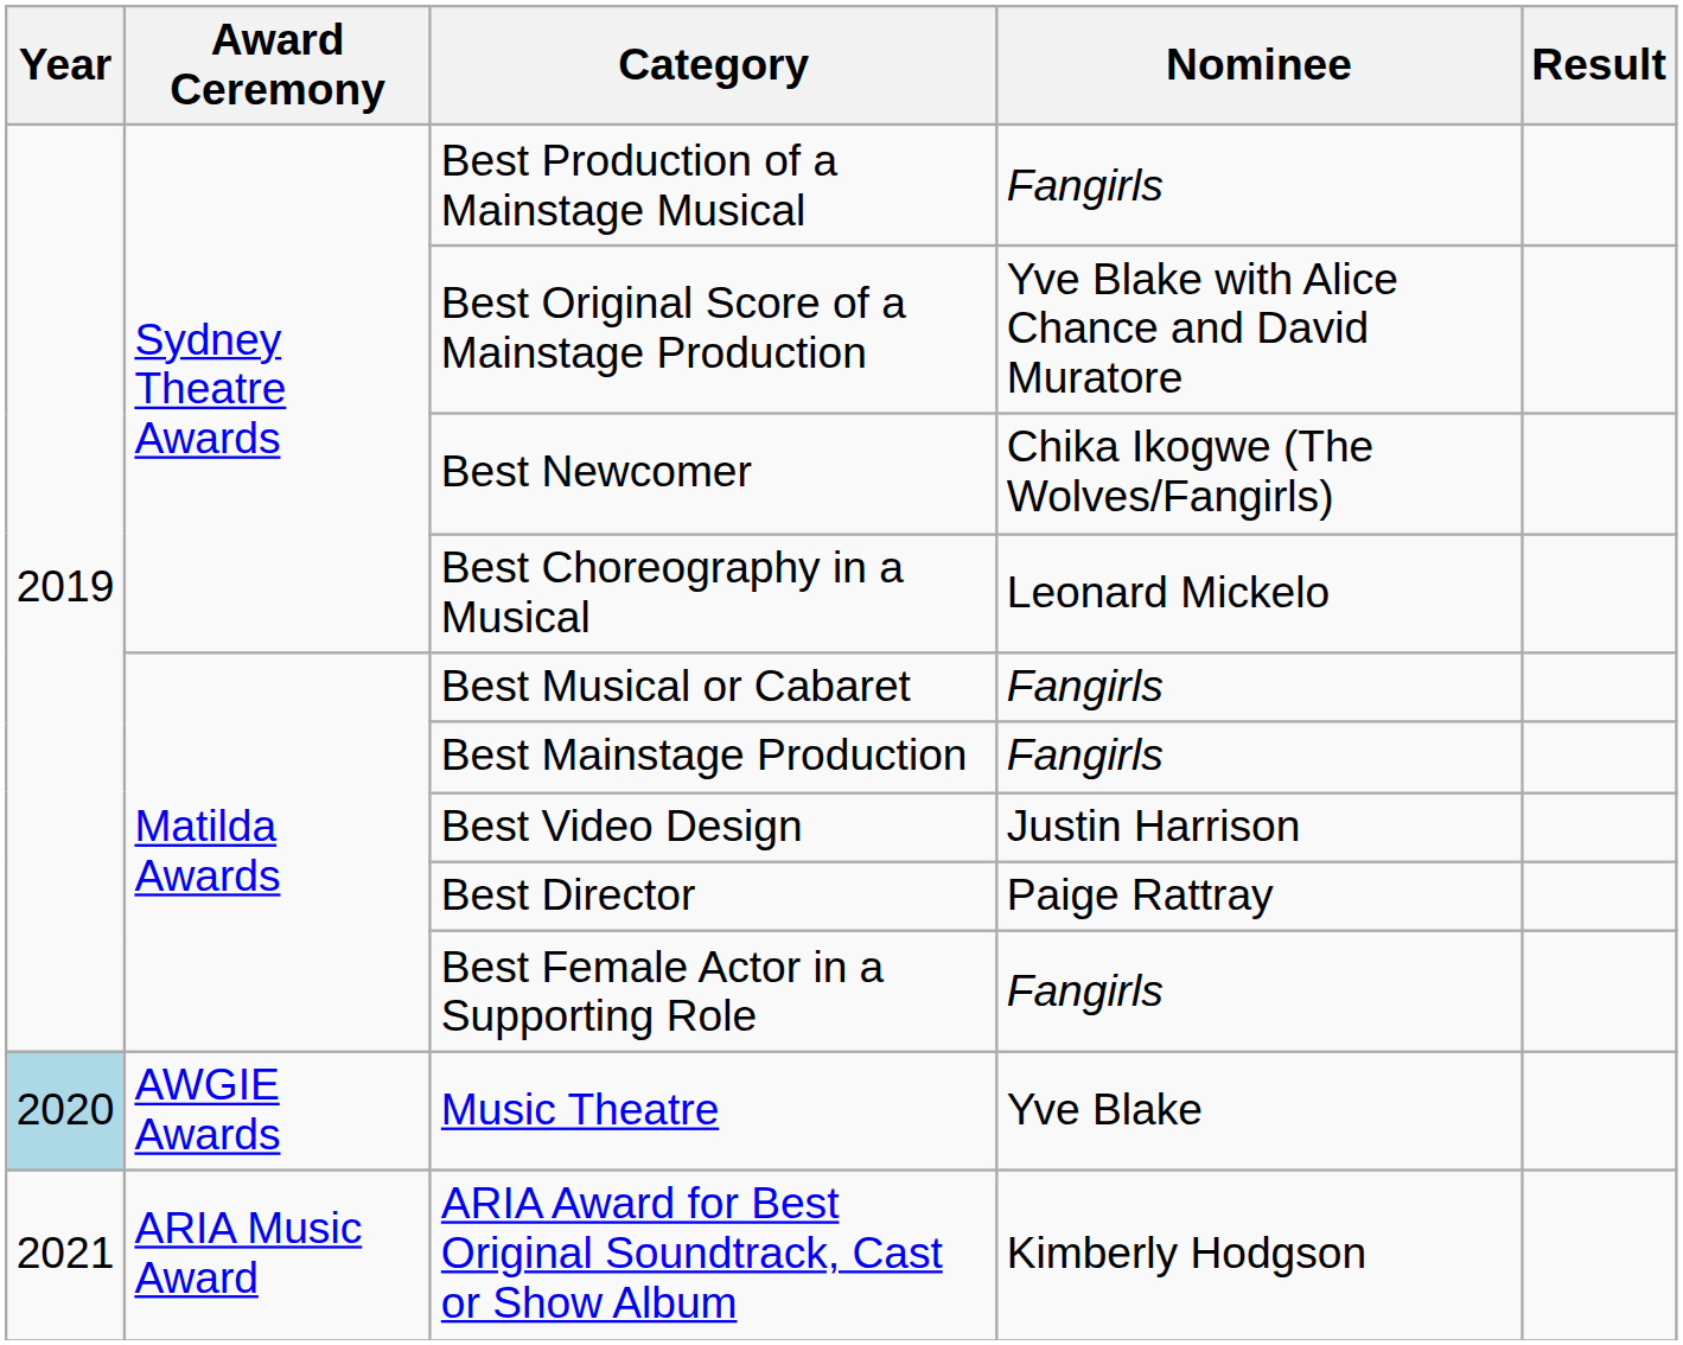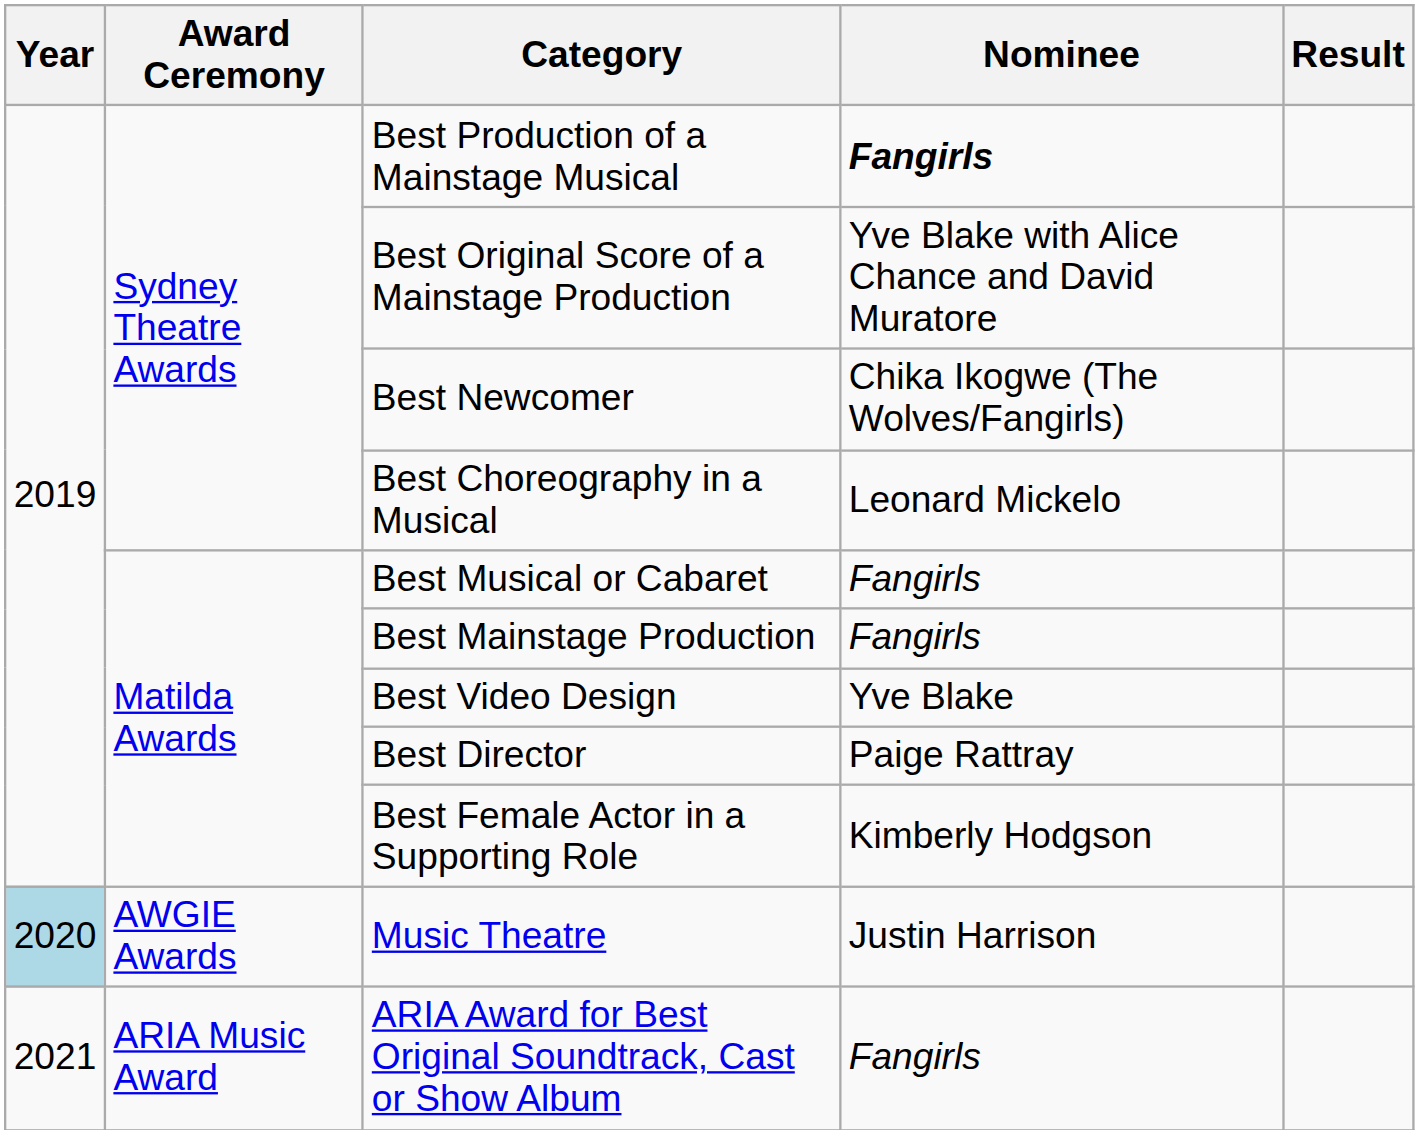 <table class="wikitable">
 <tr>
 <th>Year</th>
 <th>Award Ceremony</th>
 <th>Category</th>
 <th>Nominee</th>
 <th>Result</th>
 </tr>
 <tr>
 <td rowspan="9">2019</td>
 <td rowspan="4"><a href='#'>Sydney Theatre Awards</a></td>
 <td>Best Production of a Mainstage Musical</td>
-<td><em>Fangirls</em></td>
+<td><strong><em>Fangirls</em></strong></td>
 <td></td>
 </tr>
 <tr>
 <td>Best Original Score of a Mainstage Production</td>
 <td>Yve Blake with Alice Chance and David Muratore</td>
 <td></td>
 </tr>
 <tr>
 <td>Best Newcomer</td>
 <td>Chika Ikogwe (The Wolves/Fangirls)</td>
 <td></td>
 </tr>
 <tr>
 <td>Best Choreography in a Musical</td>
 <td>Leonard Mickelo</td>
 <td></td>
 </tr>
 <tr>
 <td rowspan="5"><a href='#'>Matilda Awards</a></td>
 <td>Best Musical or Cabaret</td>
 <td><em>Fangirls</em></td>
 <td></td>
 </tr>
 <tr>
 <td>Best Mainstage Production</td>
 <td><em>Fangirls</em></td>
 <td></td>
 </tr>
 <tr>
 <td>Best Video Design</td>
-<td>Justin Harrison</td>
+<td>Yve Blake</td>
 <td></td>
 </tr>
 <tr>
 <td>Best Director</td>
 <td>Paige Rattray</td>
 <td></td>
 </tr>
 <tr>
 <td>Best Female Actor in a Supporting Role</td>
-<td><em>Fangirls</em></td>
+<td>Kimberly Hodgson</td>
 <td></td>
 </tr>
 <tr>
 <td style="background: lightblue;">2020</td>
 <td><a href='#'>AWGIE Awards</a></td>
 <td><a href='#'>Music Theatre</a></td>
-<td>Yve Blake</td>
+<td>Justin Harrison</td>
 <td></td>
 </tr>
 <tr>
 <td>2021</td>
 <td><a href='#'>ARIA Music Award</a></td>
 <td><a href='#'>ARIA Award for Best Original Soundtrack, Cast or Show Album</a></td>
-<td>Kimberly Hodgson</td>
+<td><em>Fangirls</em></td>
 <td></td>
 </tr>
 </table>
